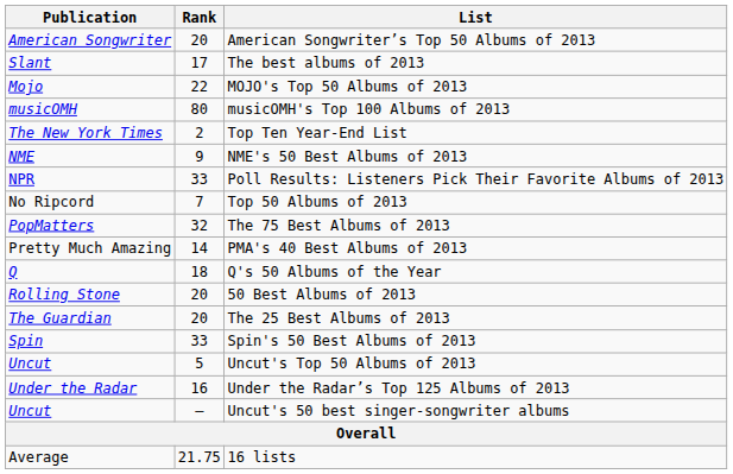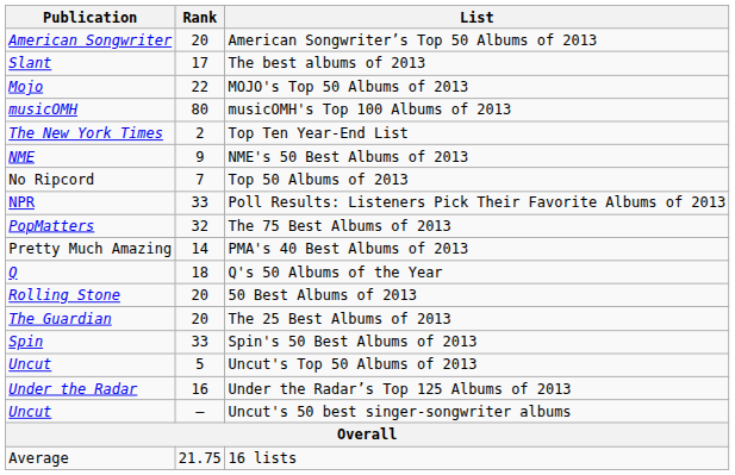 <table class="wikitable">
 <tr>
 <th>Publication</th>
 <th>Rank</th>
 <th>List</th>
 </tr>
 <tr Ad>
 <td><em><a href='#'>American Songwriter</a></em></td>
 <td align="center">20</td>
 <td>American Songwriter’s Top 50 Albums of 2013</td>
 </tr>
 <tr Ad>
 <td><a href='#'><em>Slant</em></a></td>
 <td align="center">17</td>
 <td>The best albums of 2013</td>
 </tr>
 <tr Ad>
 <td><em><a href='#'>Mojo</a></em></td>
 <td align="center">22</td>
 <td>MOJO's Top 50 Albums of 2013</td>
 </tr>
 <tr Ad>
 <td><em><a href='#'>musicOMH</a></em></td>
 <td align=center>80</td>
 <td>musicOMH's Top 100 Albums of 2013</td>
 </tr>
 <tr Ad>
 <td><em><a href='#'>The New York Times</a></em></td>
 <td align="center">2</td>
 <td>Top Ten Year-End List</td>
 </tr>
 <tr Ad>
 <td><em><a href='#'>NME</a></em></td>
 <td align="center">9</td>
 <td>NME's 50 Best Albums of 2013</td>
 </tr>
 <tr Ad>
+<td>No Ripcord</td>
+<td align=center>7</td>
+<td>Top 50 Albums of 2013</td>
+</tr>
+<tr Ad>
 <td><a href='#'>NPR</a></td>
 <td align="center">33</td>
 <td>Poll Results: Listeners Pick Their Favorite Albums of 2013</td>
-</tr>
-<tr Ad>
-<td>No Ripcord</td>
-<td align=center>7</td>
-<td>Top 50 Albums of 2013</td>
 </tr>
 <tr Ad>
 <td><em><a href='#'>PopMatters</a></em></td>
 <td align=center>32</td>
 <td>The 75 Best Albums of 2013</td>
 </tr>
 <tr Ad>
 <td>Pretty Much Amazing</td>
 <td align=center>14</td>
 <td>PMA's 40 Best Albums of 2013</td>
 </tr>
 <tr Ad>
 <td><em><a href='#'>Q</a></em></td>
 <td align=center>18</td>
 <td>Q's 50 Albums of the Year</td>
 </tr>
 <tr Ad>
 <td><em><a href='#'>Rolling Stone</a></em></td>
 <td align="center">20</td>
 <td>50 Best Albums of 2013</td>
 </tr>
 <tr Ad>
 <td><em><a href='#'>The Guardian</a></em></td>
 <td align=center>20</td>
 <td>The 25 Best Albums of 2013</td>
 </tr>
 <tr Ad>
 <td><em><a href='#'>Spin</a></em></td>
 <td align="center">33</td>
 <td>Spin's 50 Best Albums of 2013</td>
 </tr>
 <tr Ad>
 <td><em><a href='#'>Uncut</a></em></td>
 <td align=center>5</td>
 <td>Uncut's Top 50 Albums of 2013</td>
 </tr>
 <tr Ad>
 <td><em><a href='#'>Under the Radar</a></em></td>
 <td align=center>16</td>
 <td>Under the Radar’s Top 125 Albums of 2013</td>
 </tr>
 <tr Ad>
 <td><a href='#'><em>Uncut</em></a></td>
 <td align=center>–</td>
 <td>Uncut's 50 best singer-songwriter albums</td>
 </tr>
 <tr>
 <th colspan=3>Overall</th>
 </tr>
 <tr Ad>
 <td>Average</td>
 <td align=center>21.75 </td>
 <td>16 lists</td>
 </tr>
 </table>
